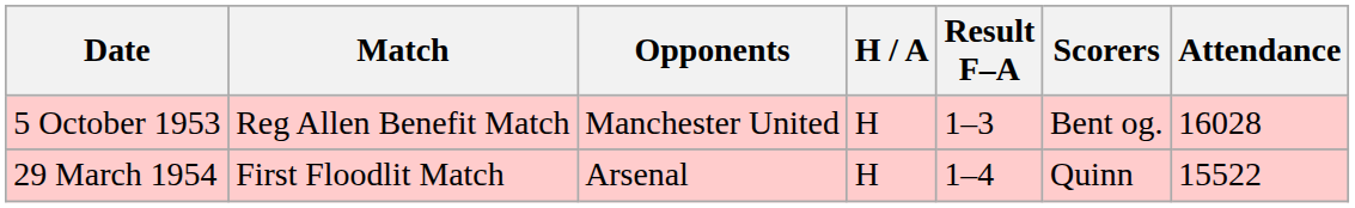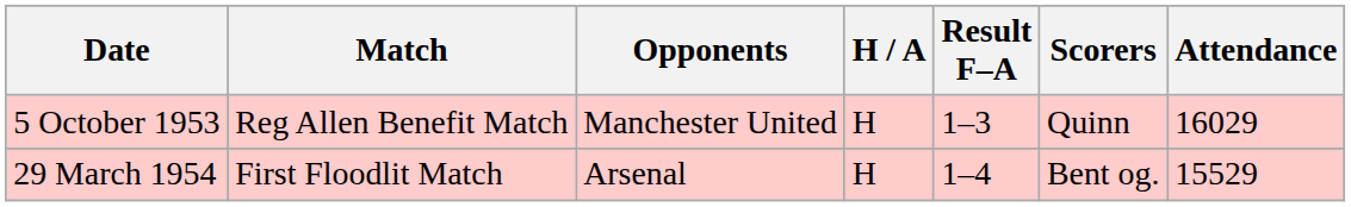 <table class="wikitable">
 <tr>
 <th>Date</th>
 <th>Match</th>
 <th>Opponents</th>
 <th>H / A</th>
 <th>Result<br>F–A</th>
 <th>Scorers</th>
 <th>Attendance</th>
 </tr>
 <tr bgcolor="#ffcccc">
 <td>5 October 1953</td>
 <td>Reg Allen Benefit Match</td>
 <td>Manchester United</td>
 <td>H</td>
 <td>1–3</td>
-<td>Bent og.</td>
-<td>16028</td>
+<td>Quinn</td>
+<td>16029</td>
 </tr>
 <tr bgcolor="#ffcccc">
 <td>29 March 1954</td>
 <td>First Floodlit Match</td>
 <td>Arsenal</td>
 <td>H</td>
 <td>1–4</td>
-<td>Quinn</td>
-<td>15522</td>
+<td>Bent og.</td>
+<td>15529</td>
 </tr>
 </table>
